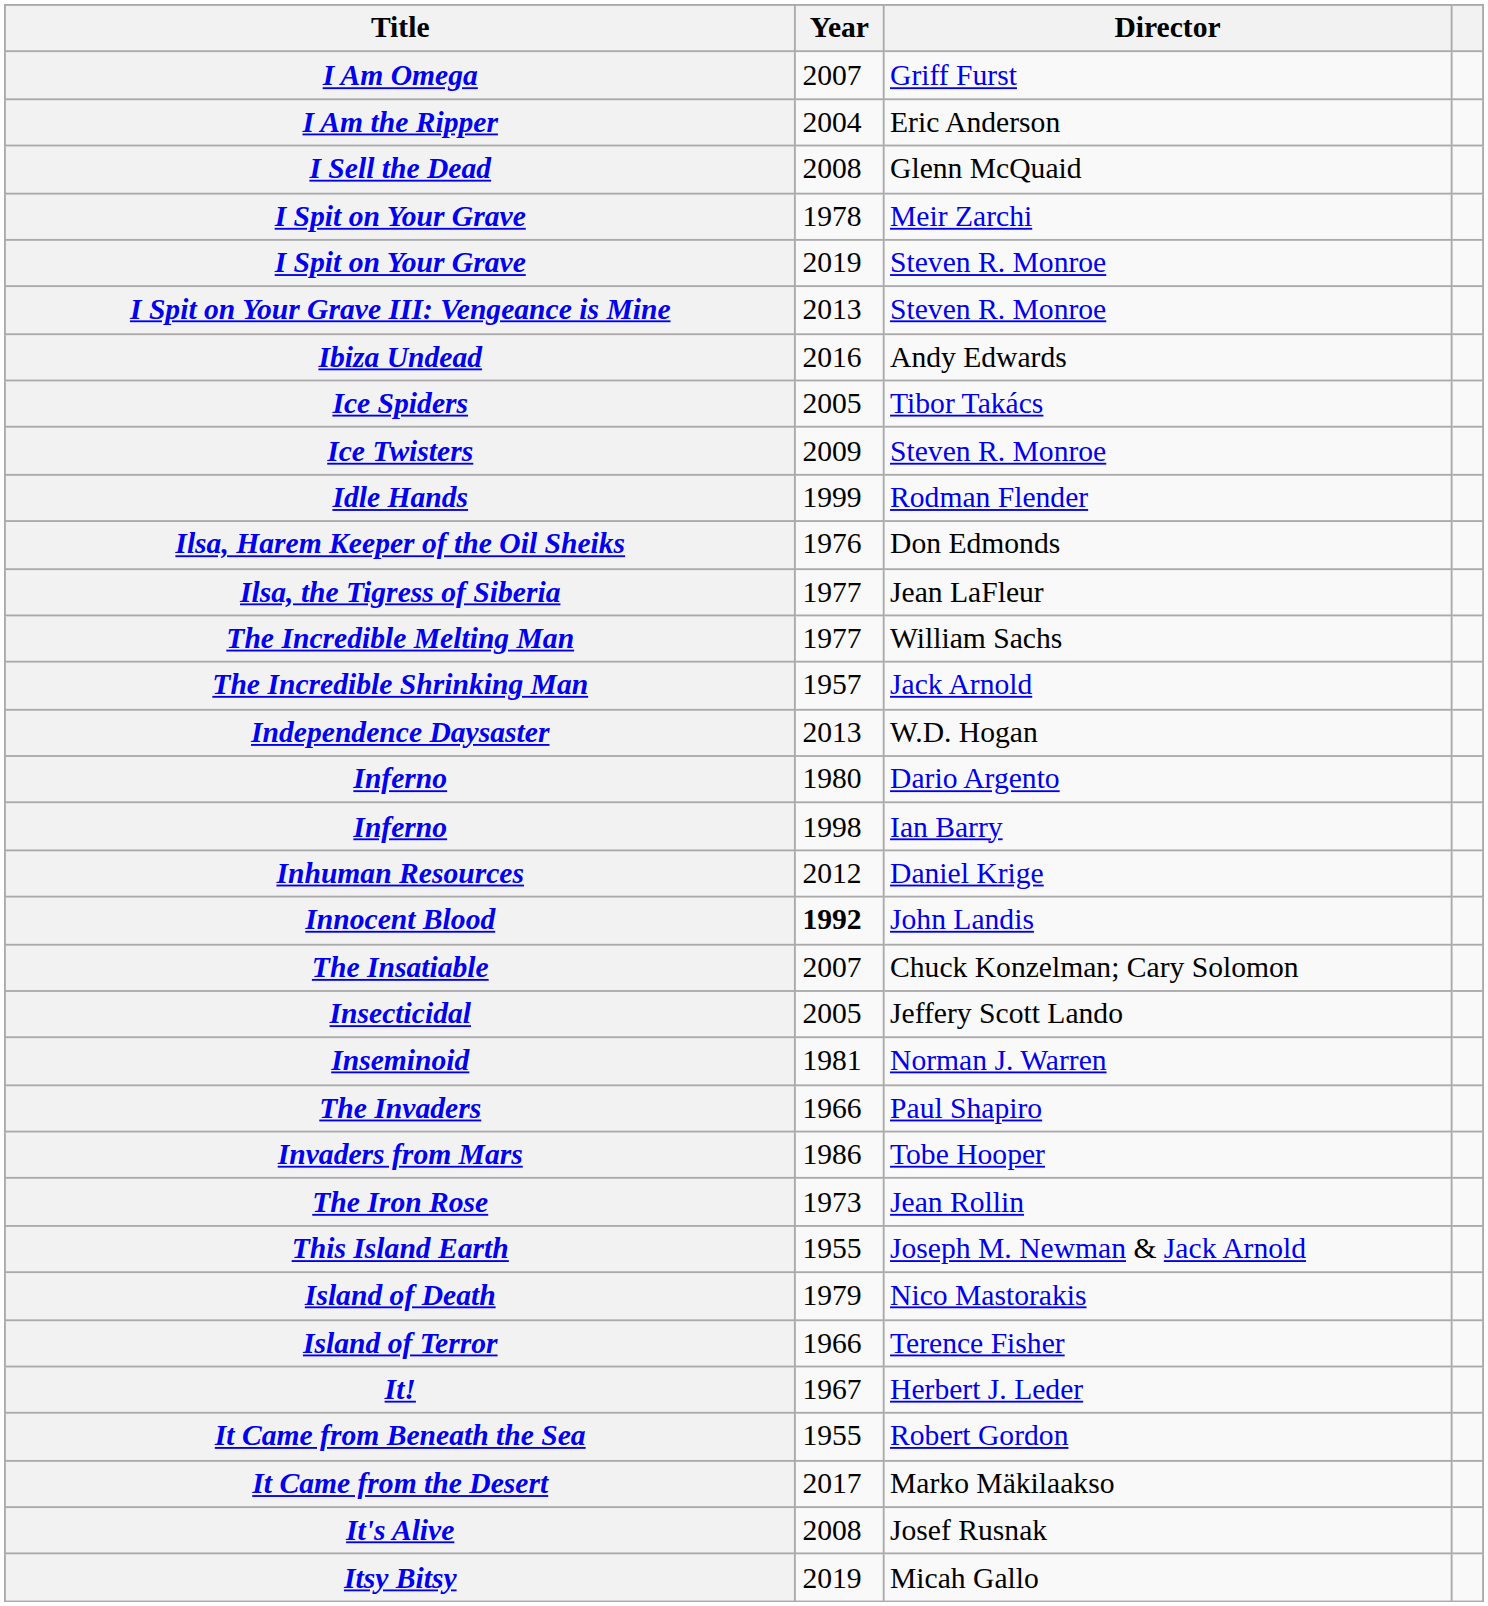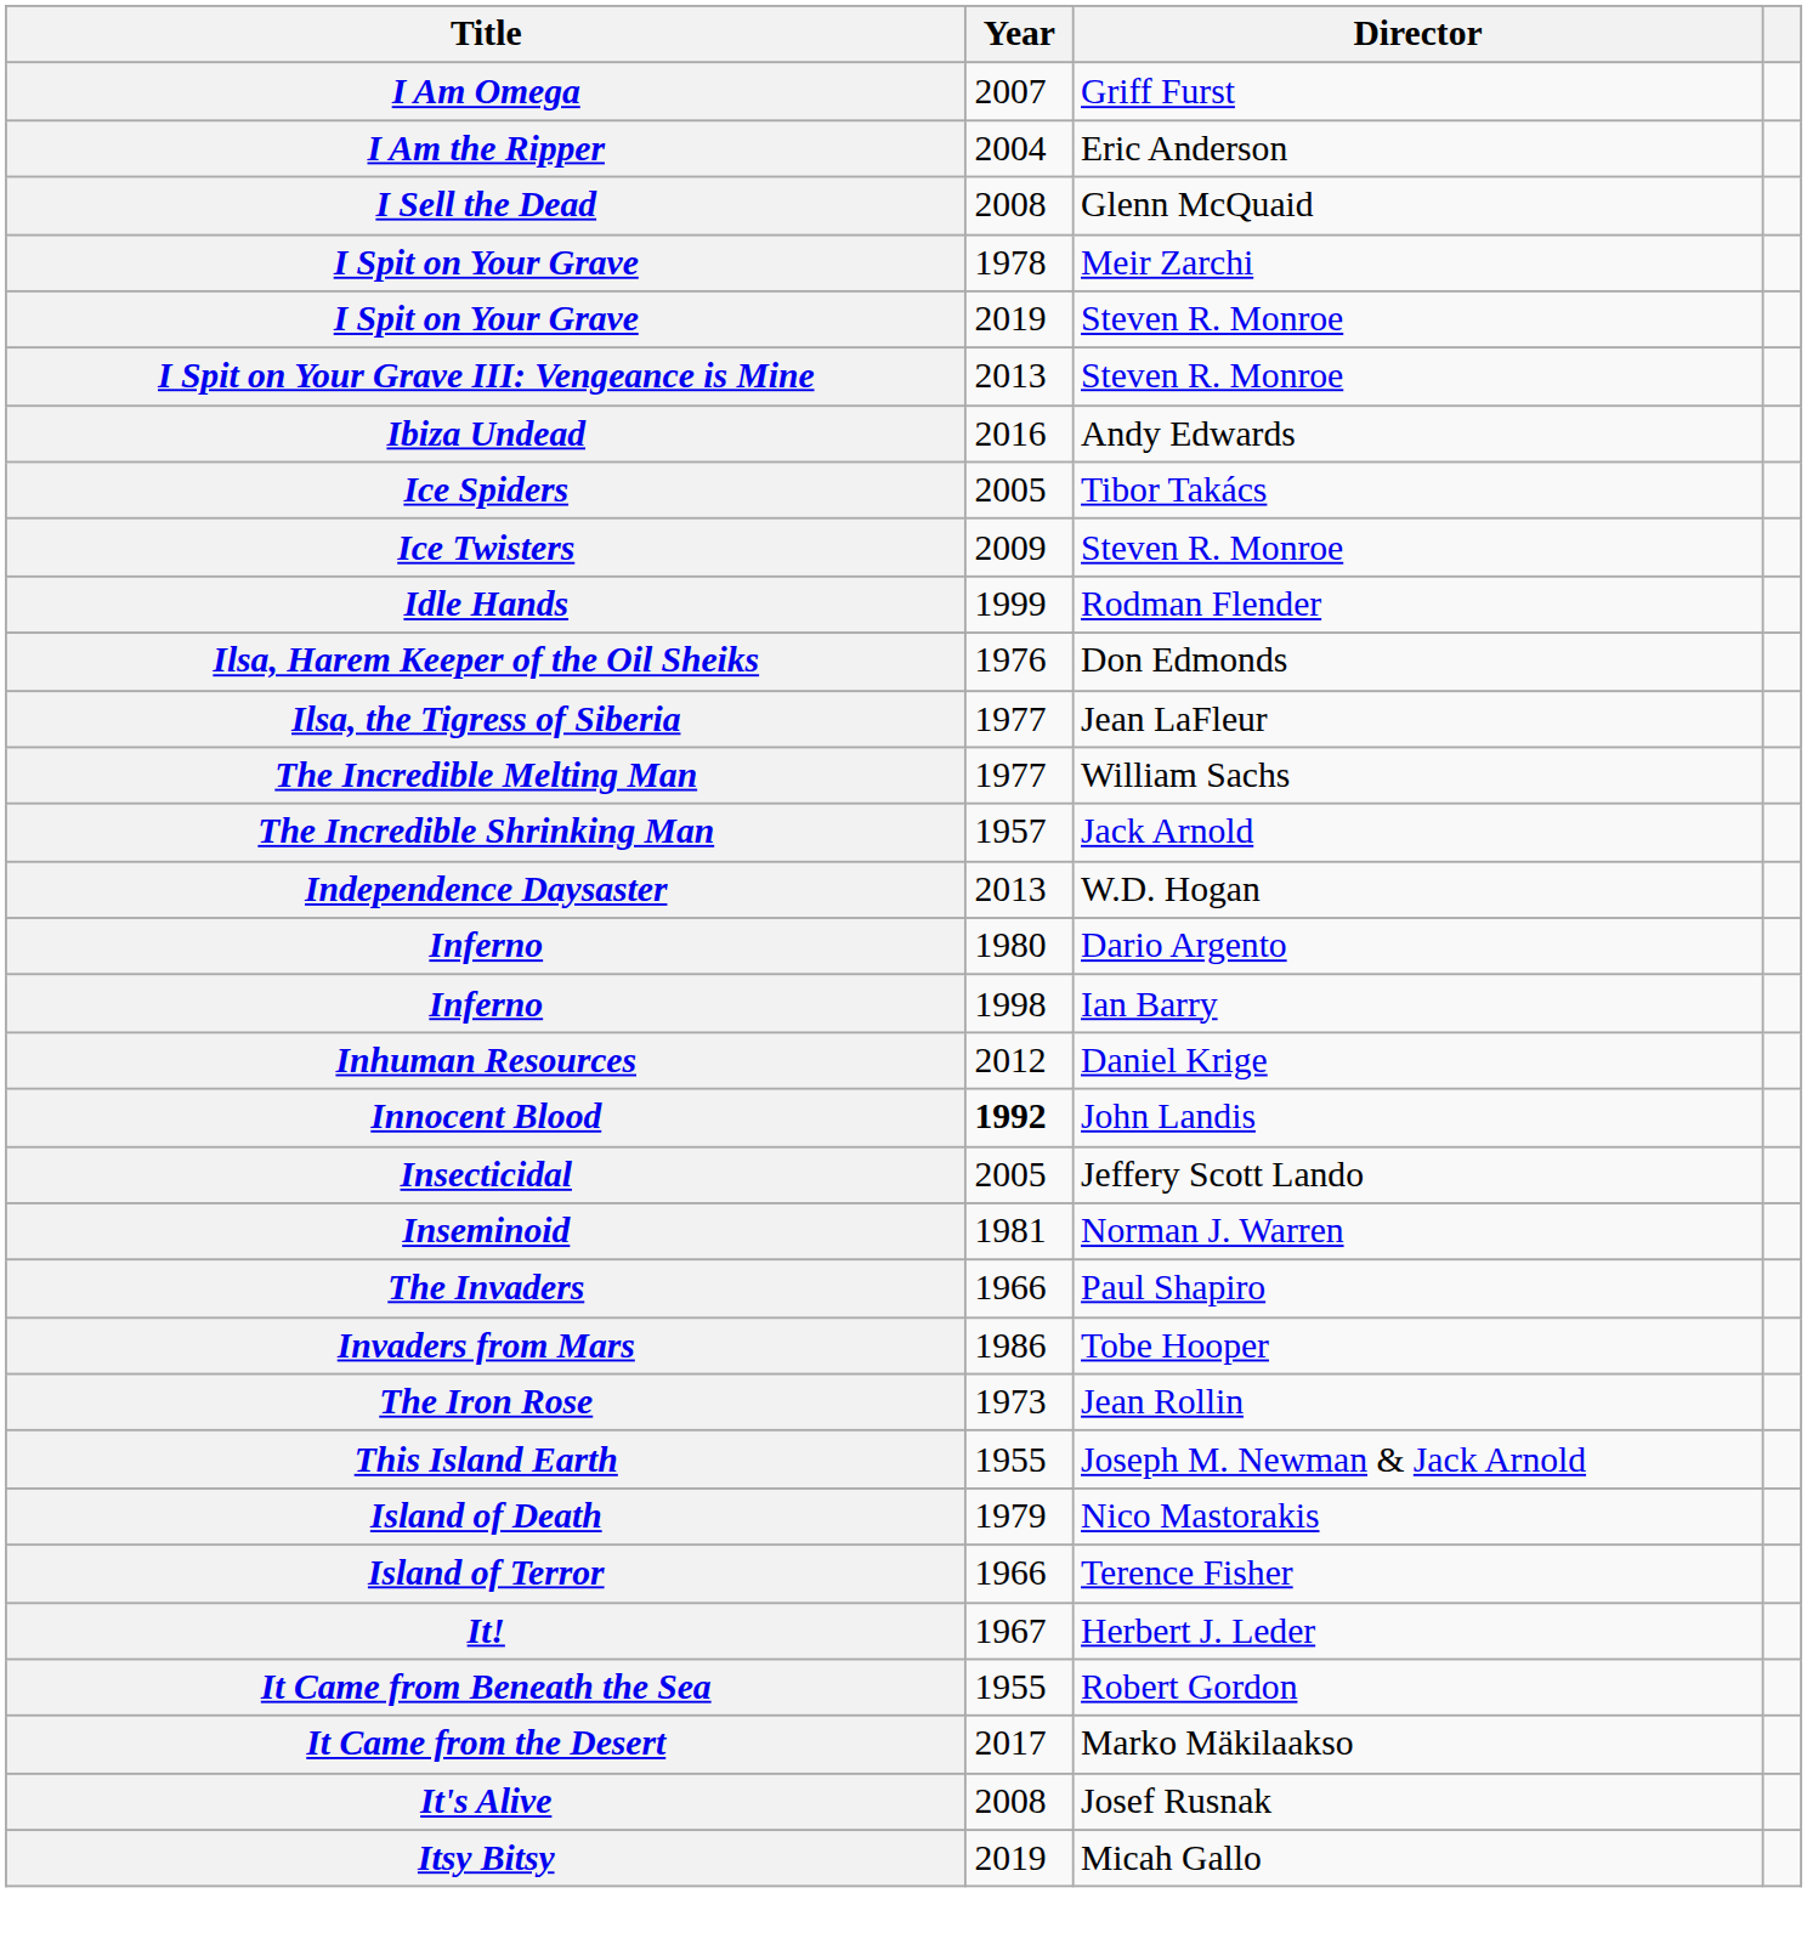 <table style="width:800px;" class="wikitable plainrowheaders sortable">
 <tr>
 <th width="420" scope="col">Title</th>
 <th width="40" scope="col">Year</th>
 <th width="300" scope="col">Director</th>
 <th scope="col"></th>
 </tr>
 <tr>
 <th scope="row"><em><a href='#'>I Am Omega</a></em></th>
 <td>2007</td>
 <td><a href='#'>Griff Furst</a></td>
 <td></td>
 </tr>
 <tr>
 <th scope="row"><em><a href='#'>I Am the Ripper</a></em></th>
 <td>2004</td>
 <td>Eric Anderson</td>
 <td></td>
 </tr>
 <tr>
 <th scope="row"><em><a href='#'>I Sell the Dead</a></em></th>
 <td>2008</td>
 <td>Glenn McQuaid</td>
 <td></td>
 </tr>
 <tr>
 <th scope="row"><em><a href='#'>I Spit on Your Grave</a></em></th>
 <td>1978</td>
 <td><a href='#'>Meir Zarchi</a></td>
 <td></td>
 </tr>
 <tr>
 <th scope="row"><em><a href='#'>I Spit on Your Grave</a></em></th>
 <td>2019</td>
 <td><a href='#'>Steven R. Monroe</a></td>
 <td></td>
 </tr>
 <tr>
 <th scope="row"><em><a href='#'>I Spit on Your Grave III: Vengeance is Mine</a></em></th>
 <td>2013</td>
 <td><a href='#'>Steven R. Monroe</a></td>
 <td></td>
 </tr>
 <tr>
 <th scope="row"><em><a href='#'>Ibiza Undead</a></em></th>
 <td>2016</td>
 <td>Andy Edwards</td>
 <td></td>
 </tr>
 <tr>
 <th scope="row"><em><a href='#'>Ice Spiders</a></em></th>
 <td>2005</td>
 <td><a href='#'>Tibor Takács</a></td>
 <td></td>
 </tr>
 <tr>
 <th scope="row"><em><a href='#'>Ice Twisters</a></em></th>
 <td>2009</td>
 <td><a href='#'>Steven R. Monroe</a></td>
 <td></td>
 </tr>
 <tr>
 <th scope="row"><em><a href='#'>Idle Hands</a></em></th>
 <td>1999</td>
 <td><a href='#'>Rodman Flender</a></td>
 <td align="center"></td>
 </tr>
 <tr>
 <th scope="row"><em><a href='#'>Ilsa, Harem Keeper of the Oil Sheiks</a></em></th>
 <td>1976</td>
 <td>Don Edmonds</td>
 <td></td>
 </tr>
 <tr>
 <th scope="row"><em><a href='#'>Ilsa, the Tigress of Siberia</a></em></th>
 <td>1977</td>
 <td>Jean LaFleur</td>
 <td></td>
 </tr>
 <tr>
 <th scope="row"><em><a href='#'>The Incredible Melting Man</a></em></th>
 <td>1977</td>
 <td>William Sachs</td>
 <td></td>
 </tr>
 <tr>
 <th scope="row"><em><a href='#'>The Incredible Shrinking Man</a></em></th>
 <td>1957</td>
 <td><a href='#'>Jack Arnold</a></td>
 <td align="center"></td>
 </tr>
 <tr>
 <th scope="row"><em><a href='#'>Independence Daysaster</a></em></th>
 <td>2013</td>
 <td>W.D. Hogan</td>
 <td></td>
 </tr>
 <tr>
 <th scope="row"><em><a href='#'>Inferno</a></em></th>
 <td>1980</td>
 <td><a href='#'>Dario Argento</a></td>
 <td></td>
 </tr>
 <tr>
 <th scope="row"><em><a href='#'>Inferno</a></em></th>
 <td>1998</td>
 <td><a href='#'>Ian Barry</a></td>
 <td></td>
 </tr>
 <tr>
 <th scope="row"><em><a href='#'>Inhuman Resources</a></em></th>
 <td>2012</td>
 <td><a href='#'>Daniel Krige</a></td>
 <td align="center"></td>
 </tr>
 <tr>
 <th scope="row"><em><a href='#'>Innocent Blood</a></em></th>
 <td><strong>1992</strong></td>
 <td><a href='#'>John Landis</a></td>
 <td></td>
 </tr>
 <tr>
-<th scope="row"><em><a href='#'>The Insatiable</a></em></th>
-<td>2007</td>
-<td>Chuck Konzelman; Cary Solomon</td>
-<td></td>
-</tr>
-<tr>
 <th scope="row"><em><a href='#'>Insecticidal</a></em></th>
 <td>2005</td>
 <td>Jeffery Scott Lando</td>
 <td></td>
 </tr>
 <tr>
 <th scope="row"><em><a href='#'>Inseminoid</a></em></th>
 <td>1981</td>
 <td><a href='#'>Norman J. Warren</a></td>
 <td></td>
 </tr>
 <tr>
 <th scope="row"><em><a href='#'>The Invaders</a></em></th>
 <td>1966</td>
 <td><a href='#'>Paul Shapiro</a></td>
 <td></td>
 </tr>
 <tr>
 <th scope="row"><em><a href='#'>Invaders from Mars</a></em></th>
 <td>1986</td>
 <td><a href='#'>Tobe Hooper</a></td>
 <td></td>
 </tr>
 <tr>
 <th scope="row"><em><a href='#'>The Iron Rose</a></em></th>
 <td>1973</td>
 <td><a href='#'>Jean Rollin</a></td>
 <td></td>
 </tr>
 <tr>
 <th scope="row"><em><a href='#'>This Island Earth</a></em></th>
 <td>1955</td>
 <td><a href='#'>Joseph M. Newman</a> & <a href='#'>Jack Arnold</a></td>
 <td align="center"></td>
 </tr>
 <tr>
 <th scope="row"><em><a href='#'>Island of Death</a></em></th>
 <td>1979</td>
 <td><a href='#'>Nico Mastorakis</a></td>
 <td></td>
 </tr>
 <tr>
 <th scope="row"><em><a href='#'>Island of Terror</a></em></th>
 <td>1966</td>
 <td><a href='#'>Terence Fisher</a></td>
 <td></td>
 </tr>
 <tr>
 <th scope="row"><em><a href='#'>It!</a></em></th>
 <td>1967</td>
 <td><a href='#'>Herbert J. Leder</a></td>
 <td align="center"></td>
 </tr>
 <tr>
 <th scope="row"><em><a href='#'>It Came from Beneath the Sea</a></em></th>
 <td>1955</td>
 <td><a href='#'>Robert Gordon</a></td>
 <td align="center"></td>
 </tr>
 <tr>
 <th scope="row"><em><a href='#'>It Came from the Desert</a></em></th>
 <td>2017</td>
 <td>Marko Mäkilaakso</td>
 <td align="center"></td>
 </tr>
 <tr>
 <th scope="row"><em><a href='#'>It's Alive</a></em></th>
 <td>2008</td>
 <td>Josef Rusnak</td>
 <td></td>
 </tr>
 <tr>
 <th scope="row"><em><a href='#'>Itsy Bitsy</a></em></th>
 <td>2019</td>
 <td>Micah Gallo</td>
 <td align="center"></td>
 </tr>
 </table>
